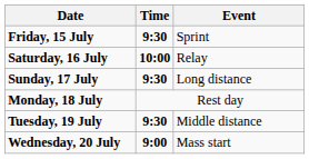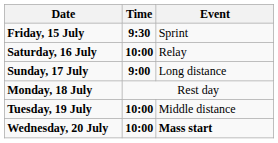 <table class=wikitable>
 <tr>
 <th width=150>Date</th>
 <th>Time</th>
 <th width=150>Event</th>
 </tr>
 <tr>
 <td><strong>Friday, 15 July</strong></td>
 <td align=center><strong>9:30</strong></td>
 <td>Sprint</td>
 </tr>
 <tr>
 <td><strong>Saturday, 16 July</strong></td>
 <td align=center><strong>10:00</strong></td>
 <td>Relay</td>
 </tr>
 <tr>
 <td><strong>Sunday, 17 July</strong></td>
-<td align=center><strong>9:30</strong></td>
+<td align=center><strong>9:00</strong></td>
 <td>Long distance</td>
 </tr>
 <tr>
 <td><strong>Monday, 18 July</strong></td>
 <td colspan=2 align=center>Rest day</td>
 </tr>
 <tr>
 <td><strong>Tuesday, 19 July</strong></td>
-<td align=center><strong>9:30</strong></td>
+<td align=center><strong>10:00</strong></td>
 <td>Middle distance</td>
 </tr>
 <tr>
 <td><strong>Wednesday, 20 July</strong></td>
-<td align=center><strong>9:00</strong></td>
-<td>Mass start</td>
+<td align=center><strong>10:00</strong></td>
+<td><strong>Mass start</strong></td>
 </tr>
 </table>
